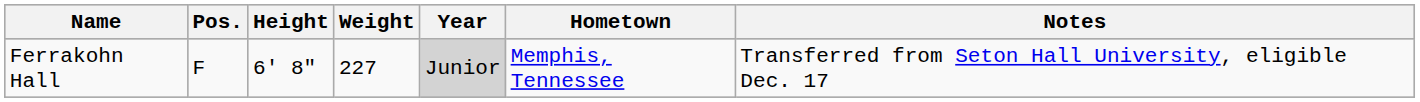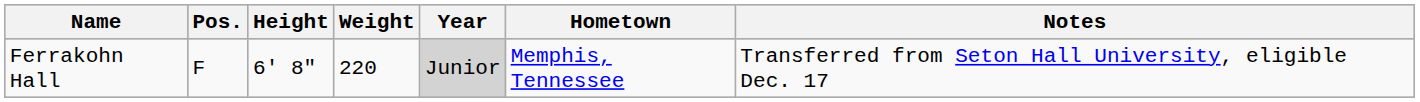 <table class="wikitable sortable" border="1">
 <tr>
 <th>Name</th>
 <th>Pos.</th>
 <th>Height</th>
 <th>Weight</th>
 <th>Year</th>
 <th>Hometown</th>
 <th class="unsortable">Notes</th>
 </tr>
 <tr>
 <td>Ferrakohn Hall</td>
 <td>F</td>
 <td>6' 8"</td>
-<td>227</td>
+<td>220</td>
 <td style="background: lightgrey;">Junior</td>
 <td><a href='#'>Memphis, Tennessee</a></td>
 <td>Transferred from <a href='#'>Seton Hall University</a>, eligible Dec. 17</td>
 </tr>
 </table>
